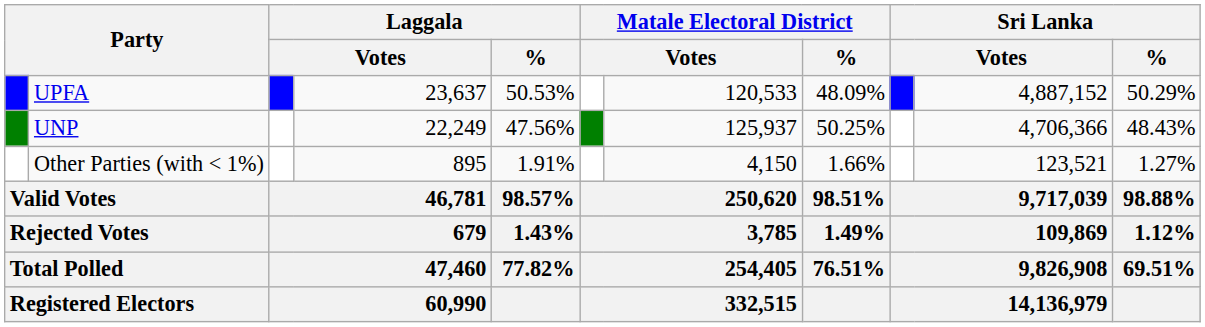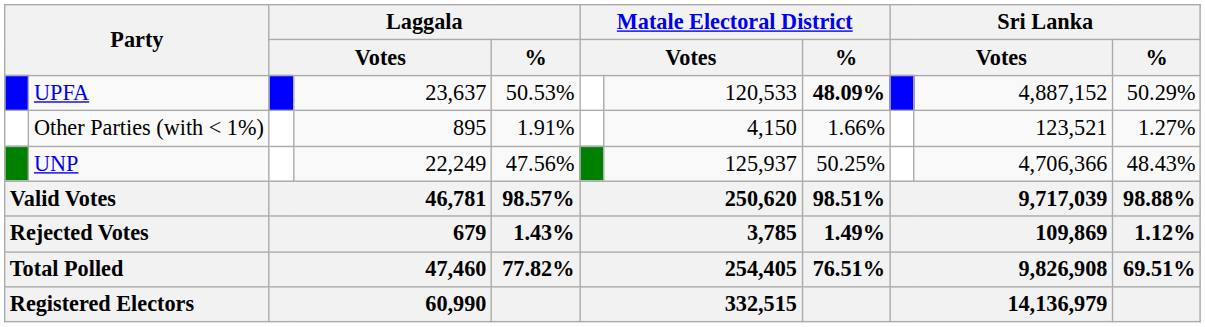 <table class="wikitable">
 <tr>
 <th colspan="2" width="144px"rowspan="2">Party</th>
 <th colspan="3" width="216px">Laggala</th>
 <th colspan="3" width="216px"><a href='#'>Matale Electoral District</a></th>
 <th colspan="3" width="216px">Sri Lanka</th>
 </tr>
 <tr>
 <th colspan="2" width="144px">Votes</th>
 <th>%</th>
 <th colspan="2" width="144px">Votes</th>
 <th>%</th>
 <th colspan="2" width="144px">Votes</th>
 <th>%</th>
 </tr>
 <tr>
 <td style="background-color:blue;" width="10px"></td>
 <td style="text-align:left;"><a href='#'>UPFA</a></td>
 <td style="background-color:blue;" width="10px"></td>
 <td style="text-align:right;">23,637</td>
 <td style="text-align:right;">50.53%</td>
 <td style="background-color:white;" width="10px"></td>
 <td style="text-align:right;">120,533</td>
-<td style="text-align:right;">48.09%</td>
+<td style="text-align:right;"><strong>48.09%</strong></td>
 <td style="background-color:blue;" width="10px"></td>
 <td style="text-align:right;">4,887,152</td>
 <td style="text-align:right;">50.29%</td>
+</tr>
+<tr>
+<td style="background-color:white;" width="10px"></td>
+<td style="text-align:left;">Other Parties (with < 1%)</td>
+<td style="background-color:white;" width="10px"></td>
+<td style="text-align:right;">895</td>
+<td style="text-align:right;">1.91%</td>
+<td style="background-color:white;" width="10px"></td>
+<td style="text-align:right;">4,150</td>
+<td style="text-align:right;">1.66%</td>
+<td style="background-color:white;" width="10px"></td>
+<td style="text-align:right;">123,521</td>
+<td style="text-align:right;">1.27%</td>
 </tr>
 <tr>
 <td style="background-color:green;" width="10px"></td>
 <td style="text-align:left;"><a href='#'>UNP</a></td>
 <td style="background-color:white;" width="10px"></td>
 <td style="text-align:right;">22,249</td>
 <td style="text-align:right;">47.56%</td>
 <td style="background-color:green;" width="10px"></td>
 <td style="text-align:right;">125,937</td>
 <td style="text-align:right;">50.25%</td>
 <td style="background-color:white;" width="10px"></td>
 <td style="text-align:right;">4,706,366</td>
 <td style="text-align:right;">48.43%</td>
-</tr>
-<tr>
-<td style="background-color:white;" width="10px"></td>
-<td style="text-align:left;">Other Parties (with < 1%)</td>
-<td style="background-color:white;" width="10px"></td>
-<td style="text-align:right;">895</td>
-<td style="text-align:right;">1.91%</td>
-<td style="background-color:white;" width="10px"></td>
-<td style="text-align:right;">4,150</td>
-<td style="text-align:right;">1.66%</td>
-<td style="background-color:white;" width="10px"></td>
-<td style="text-align:right;">123,521</td>
-<td style="text-align:right;">1.27%</td>
 </tr>
 <tr>
 <th colspan="2" width="144px"style="text-align:left;">Valid Votes</th>
 <th style="text-align:right;"colspan="2" width="144px">46,781</th>
 <th style="text-align:right;">98.57%</th>
 <th style="text-align:right;"colspan="2" width="144px">250,620</th>
 <th style="text-align:right;">98.51%</th>
 <th style="text-align:right;"colspan="2" width="144px">9,717,039</th>
 <th style="text-align:right;">98.88%</th>
 </tr>
 <tr>
 <th colspan="2" width="144px"style="text-align:left;">Rejected Votes</th>
 <th style="text-align:right;"colspan="2" width="144px">679</th>
 <th style="text-align:right;">1.43%</th>
 <th style="text-align:right;"colspan="2" width="144px">3,785</th>
 <th style="text-align:right;">1.49%</th>
 <th style="text-align:right;"colspan="2" width="144px">109,869</th>
 <th style="text-align:right;">1.12%</th>
 </tr>
 <tr>
 <th colspan="2" width="144px"style="text-align:left;">Total Polled</th>
 <th style="text-align:right;"colspan="2" width="144px">47,460</th>
 <th style="text-align:right;">77.82%</th>
 <th style="text-align:right;"colspan="2" width="144px">254,405</th>
 <th style="text-align:right;">76.51%</th>
 <th style="text-align:right;"colspan="2" width="144px">9,826,908</th>
 <th style="text-align:right;">69.51%</th>
 </tr>
 <tr>
 <th colspan="2" width="144px"style="text-align:left;">Registered Electors</th>
 <th style="text-align:right;"colspan="2" width="144px">60,990</th>
 <th></th>
 <th style="text-align:right;"colspan="2" width="144px">332,515</th>
 <th></th>
 <th style="text-align:right;"colspan="2" width="144px">14,136,979</th>
 <th></th>
 </tr>
 </table>
